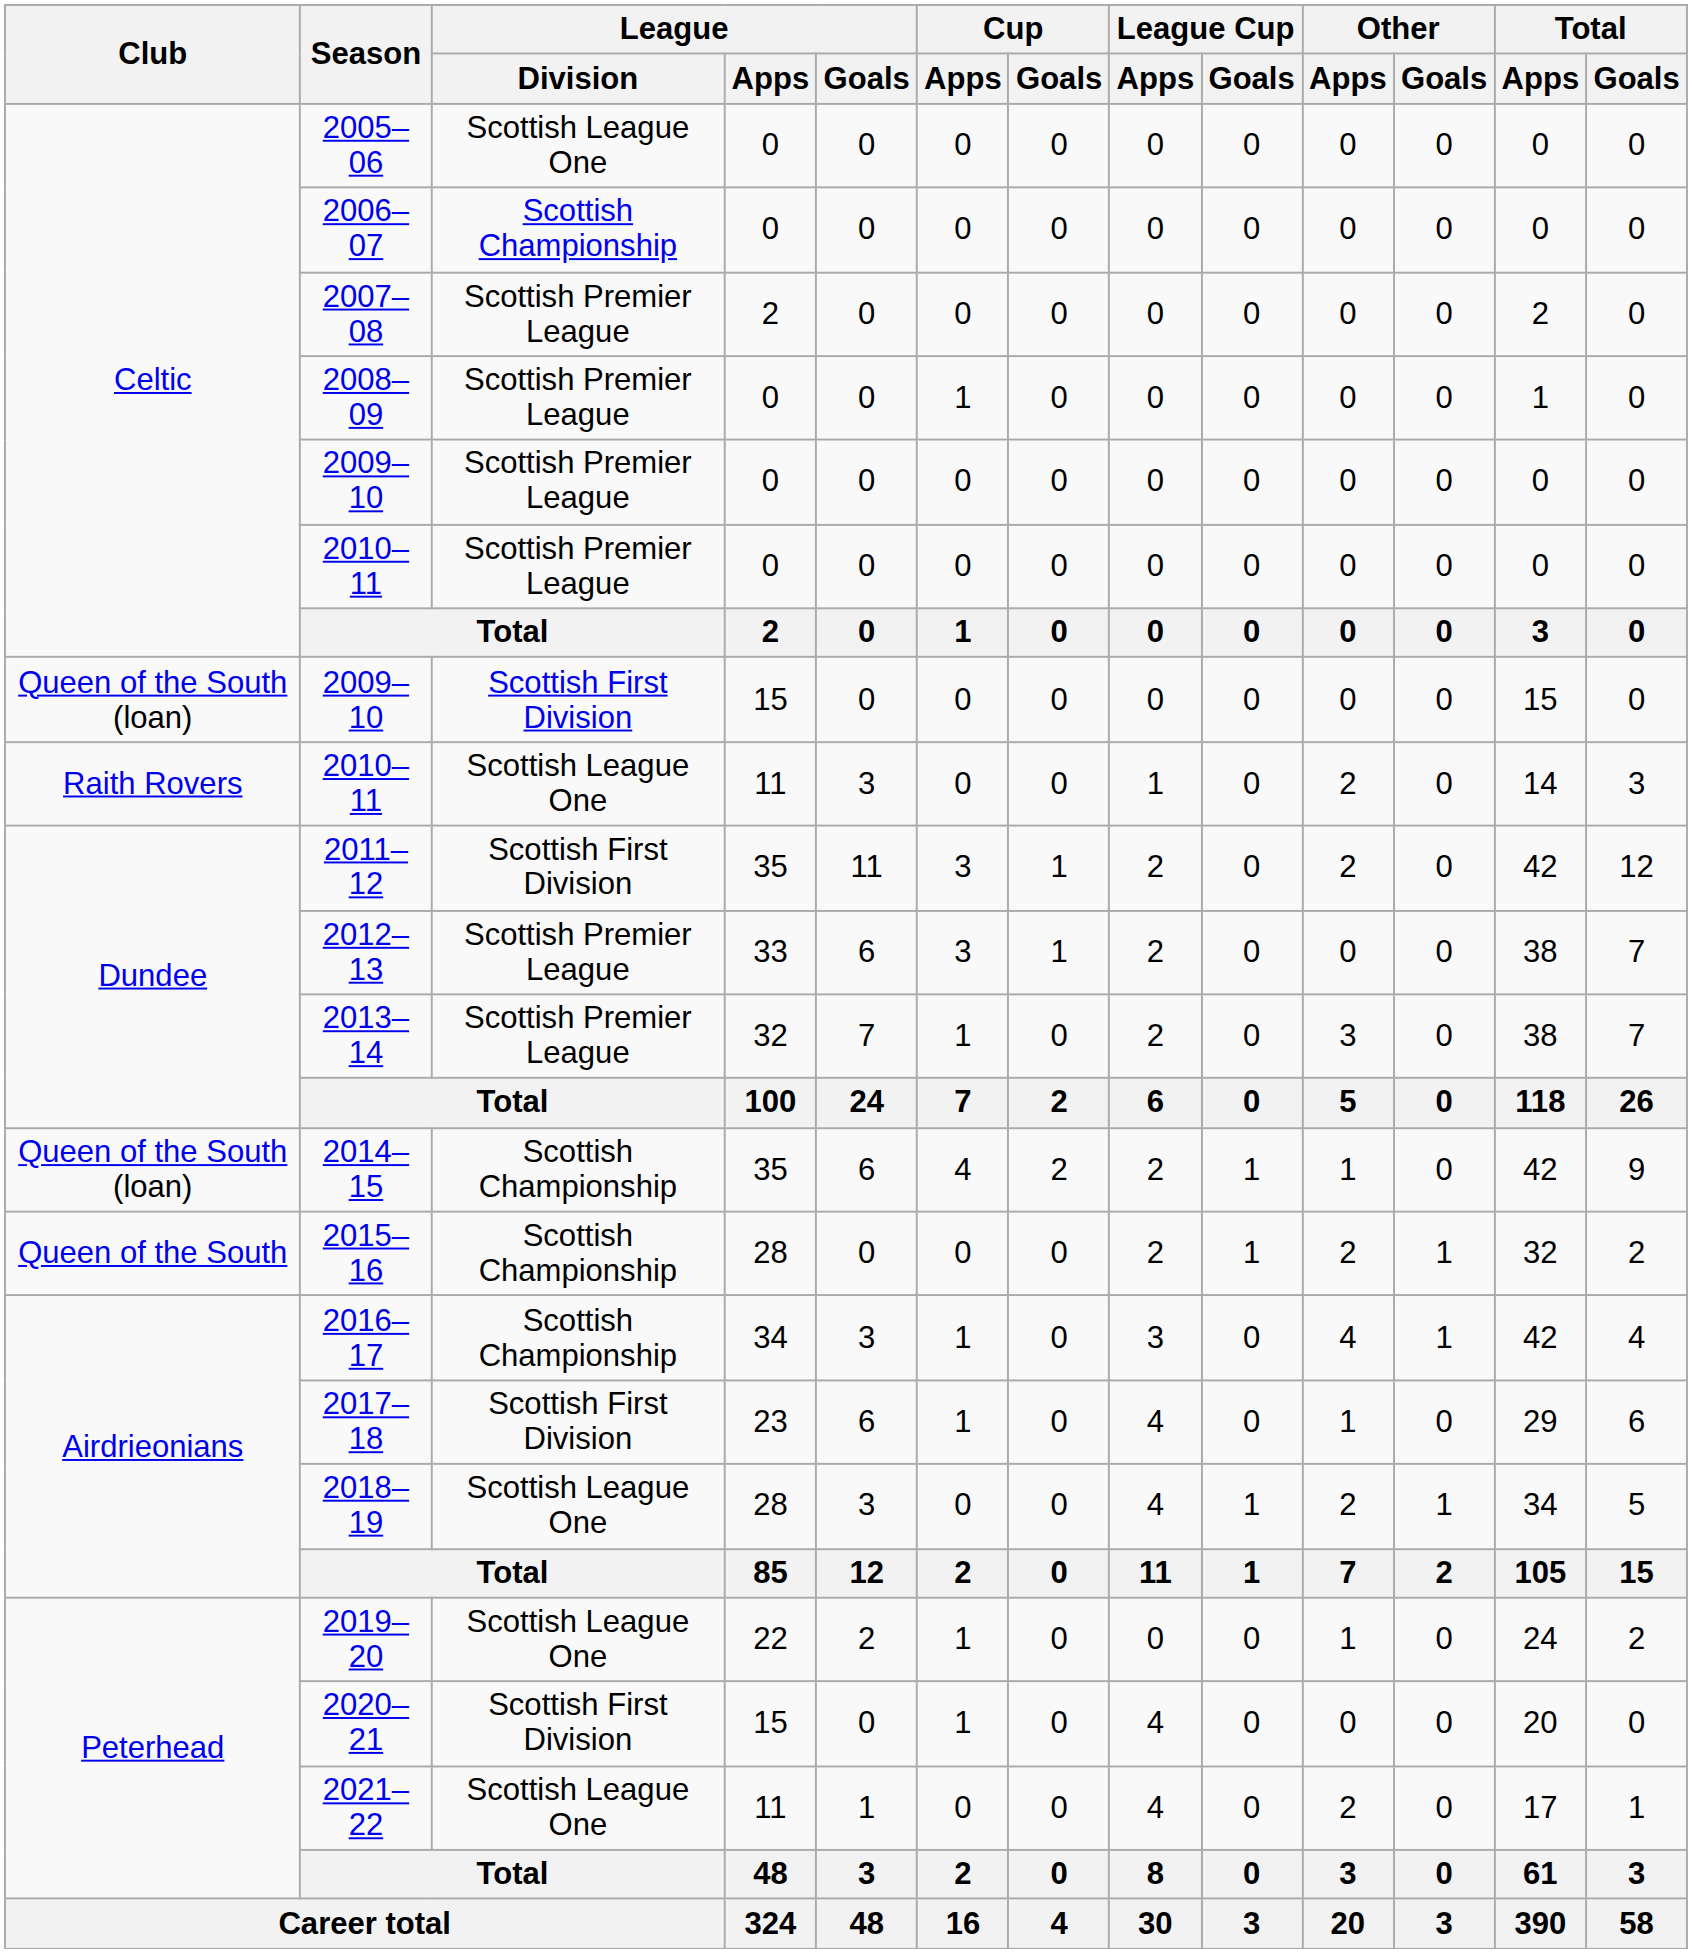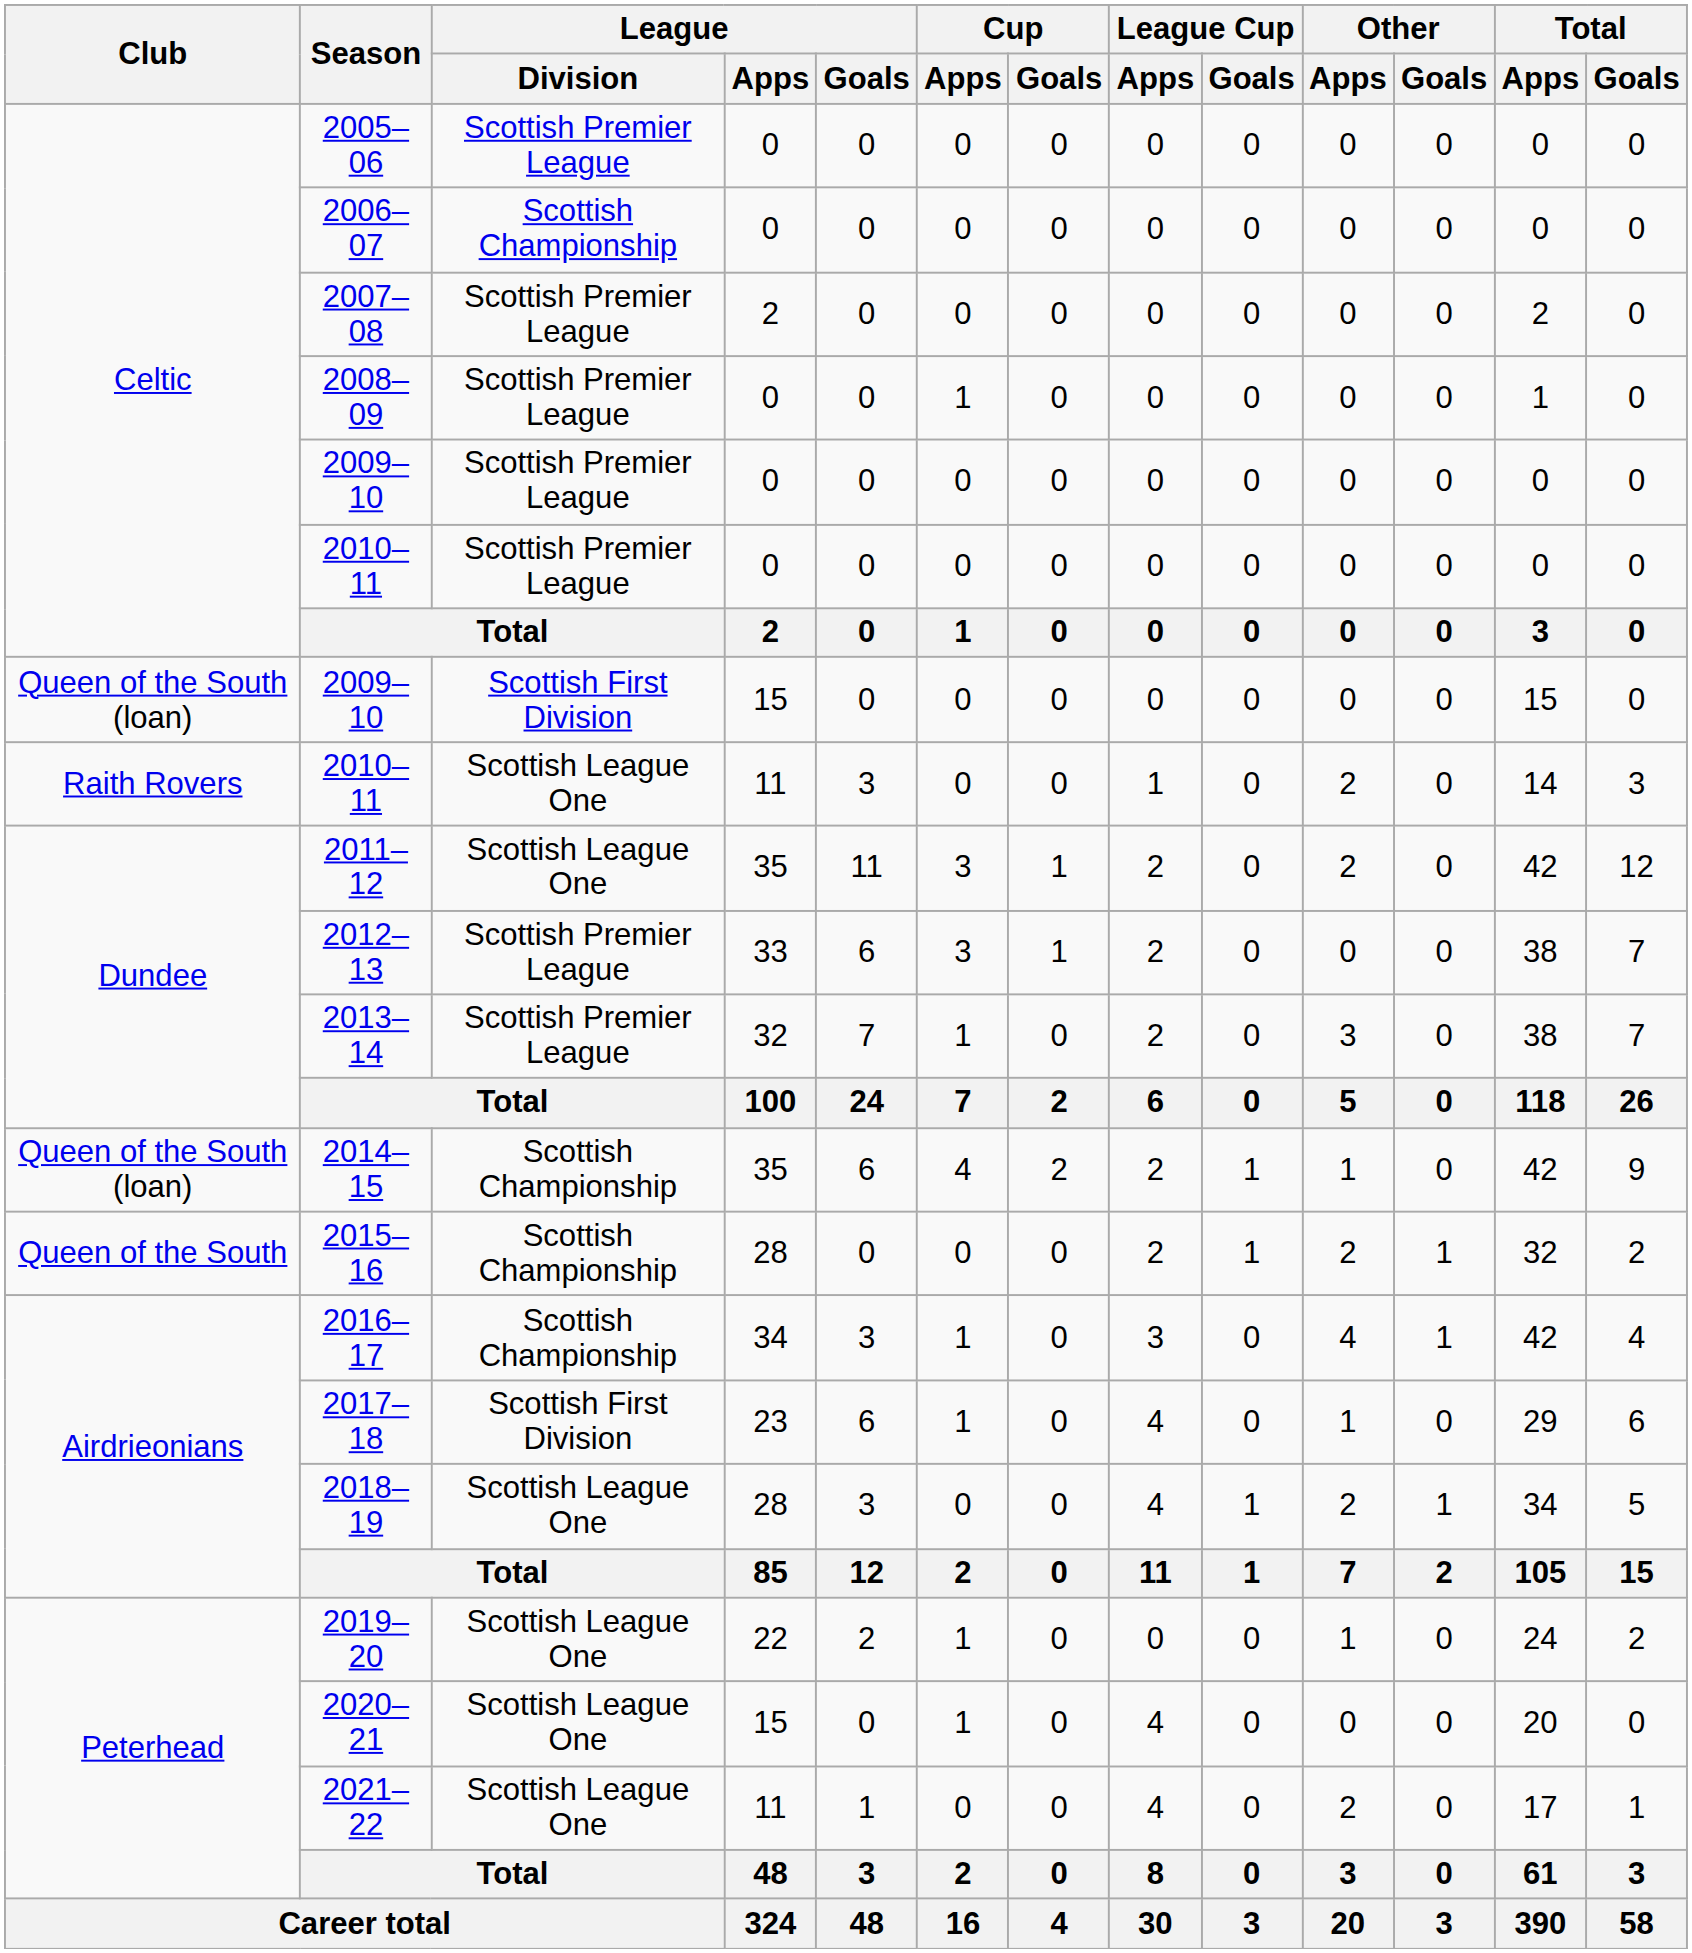 <table class="wikitable" style="text-align: center">
 <tr>
 <th rowspan="2">Club</th>
 <th rowspan="2">Season</th>
 <th colspan="3">League</th>
 <th colspan="2">Cup</th>
 <th colspan="2">League Cup</th>
 <th colspan="2">Other</th>
 <th colspan="2">Total</th>
 </tr>
 <tr>
 <th>Division</th>
 <th>Apps</th>
 <th>Goals</th>
 <th>Apps</th>
 <th>Goals</th>
 <th>Apps</th>
 <th>Goals</th>
 <th>Apps</th>
 <th>Goals</th>
 <th>Apps</th>
 <th>Goals</th>
 </tr>
 <tr>
 <td rowspan="7"><a href='#'>Celtic</a></td>
 <td><a href='#'>2005–06</a></td>
-<td>Scottish League One</td>
+<td><a href='#'>Scottish Premier League</a></td>
 <td>0</td>
 <td>0</td>
 <td>0</td>
 <td>0</td>
 <td>0</td>
 <td>0</td>
 <td>0</td>
 <td>0</td>
 <td>0</td>
 <td>0</td>
 </tr>
 <tr>
 <td><a href='#'>2006–07</a></td>
 <td><a href='#'>Scottish Championship</a></td>
 <td>0</td>
 <td>0</td>
 <td>0</td>
 <td>0</td>
 <td>0</td>
 <td>0</td>
 <td>0</td>
 <td>0</td>
 <td>0</td>
 <td>0</td>
 </tr>
 <tr>
 <td><a href='#'>2007–08</a></td>
 <td>Scottish Premier League</td>
 <td>2</td>
 <td>0</td>
 <td>0</td>
 <td>0</td>
 <td>0</td>
 <td>0</td>
 <td>0</td>
 <td>0</td>
 <td>2</td>
 <td>0</td>
 </tr>
 <tr>
 <td><a href='#'>2008–09</a></td>
 <td>Scottish Premier League</td>
 <td>0</td>
 <td>0</td>
 <td>1</td>
 <td>0</td>
 <td>0</td>
 <td>0</td>
 <td>0</td>
 <td>0</td>
 <td>1</td>
 <td>0</td>
 </tr>
 <tr>
 <td><a href='#'>2009–10</a></td>
 <td>Scottish Premier League</td>
 <td>0</td>
 <td>0</td>
 <td>0</td>
 <td>0</td>
 <td>0</td>
 <td>0</td>
 <td>0</td>
 <td>0</td>
 <td>0</td>
 <td>0</td>
 </tr>
 <tr>
 <td><a href='#'>2010–11</a></td>
 <td>Scottish Premier League</td>
 <td>0</td>
 <td>0</td>
 <td>0</td>
 <td>0</td>
 <td>0</td>
 <td>0</td>
 <td>0</td>
 <td>0</td>
 <td>0</td>
 <td>0</td>
 </tr>
 <tr>
 <th colspan=2>Total</th>
 <th>2</th>
 <th>0</th>
 <th>1</th>
 <th>0</th>
 <th>0</th>
 <th>0</th>
 <th>0</th>
 <th>0</th>
 <th>3</th>
 <th>0</th>
 </tr>
 <tr>
 <td><a href='#'>Queen of the South</a> (loan)</td>
 <td><a href='#'>2009–10</a></td>
 <td><a href='#'>Scottish First Division</a></td>
 <td>15</td>
 <td>0</td>
 <td>0</td>
 <td>0</td>
 <td>0</td>
 <td>0</td>
 <td>0</td>
 <td>0</td>
 <td>15</td>
 <td>0</td>
 </tr>
 <tr>
 <td><a href='#'>Raith Rovers</a></td>
 <td><a href='#'>2010–11</a></td>
 <td>Scottish League One</td>
 <td>11</td>
 <td>3</td>
 <td>0</td>
 <td>0</td>
 <td>1</td>
 <td>0</td>
 <td>2</td>
 <td>0</td>
 <td>14</td>
 <td>3</td>
 </tr>
 <tr>
 <td rowspan="4"><a href='#'>Dundee</a></td>
 <td><a href='#'>2011–12</a></td>
-<td>Scottish First Division</td>
+<td>Scottish League One</td>
 <td>35</td>
 <td>11</td>
 <td>3</td>
 <td>1</td>
 <td>2</td>
 <td>0</td>
 <td>2</td>
 <td>0</td>
 <td>42</td>
 <td>12</td>
 </tr>
 <tr>
 <td><a href='#'>2012–13</a></td>
 <td>Scottish Premier League</td>
 <td>33</td>
 <td>6</td>
 <td>3</td>
 <td>1</td>
 <td>2</td>
 <td>0</td>
 <td>0</td>
 <td>0</td>
 <td>38</td>
 <td>7</td>
 </tr>
 <tr>
 <td><a href='#'>2013–14</a></td>
 <td>Scottish Premier League</td>
 <td>32</td>
 <td>7</td>
 <td>1</td>
 <td>0</td>
 <td>2</td>
 <td>0</td>
 <td>3</td>
 <td>0</td>
 <td>38</td>
 <td>7</td>
 </tr>
 <tr>
 <th colspan=2>Total</th>
 <th>100</th>
 <th>24</th>
 <th>7</th>
 <th>2</th>
 <th>6</th>
 <th>0</th>
 <th>5</th>
 <th>0</th>
 <th>118</th>
 <th>26</th>
 </tr>
 <tr>
 <td><a href='#'>Queen of the South</a> (loan)</td>
 <td><a href='#'>2014–15</a></td>
 <td>Scottish Championship</td>
 <td>35</td>
 <td>6</td>
 <td>4</td>
 <td>2</td>
 <td>2</td>
 <td>1</td>
 <td>1</td>
 <td>0</td>
 <td>42</td>
 <td>9</td>
 </tr>
 <tr>
 <td><a href='#'>Queen of the South</a></td>
 <td><a href='#'>2015–16</a></td>
 <td>Scottish Championship</td>
 <td>28</td>
 <td>0</td>
 <td>0</td>
 <td>0</td>
 <td>2</td>
 <td>1</td>
 <td>2</td>
 <td>1</td>
 <td>32</td>
 <td>2</td>
 </tr>
 <tr>
 <td rowspan=4><a href='#'>Airdrieonians</a></td>
 <td><a href='#'>2016–17</a></td>
 <td>Scottish Championship</td>
 <td>34</td>
 <td>3</td>
 <td>1</td>
 <td>0</td>
 <td>3</td>
 <td>0</td>
 <td>4</td>
 <td>1</td>
 <td>42</td>
 <td>4</td>
 </tr>
 <tr>
 <td><a href='#'>2017–18</a></td>
 <td>Scottish First Division</td>
 <td>23</td>
 <td>6</td>
 <td>1</td>
 <td>0</td>
 <td>4</td>
 <td>0</td>
 <td>1</td>
 <td>0</td>
 <td>29</td>
 <td>6</td>
 </tr>
 <tr>
 <td><a href='#'>2018–19</a></td>
 <td>Scottish League One</td>
 <td>28</td>
 <td>3</td>
 <td>0</td>
 <td>0</td>
 <td>4</td>
 <td>1</td>
 <td>2</td>
 <td>1</td>
 <td>34</td>
 <td>5</td>
 </tr>
 <tr>
 <th colspan=2>Total</th>
 <th>85</th>
 <th>12</th>
 <th>2</th>
 <th>0</th>
 <th>11</th>
 <th>1</th>
 <th>7</th>
 <th>2</th>
 <th>105</th>
 <th>15</th>
 </tr>
 <tr>
 <td rowspan="4"><a href='#'>Peterhead</a></td>
 <td><a href='#'>2019–20</a></td>
 <td>Scottish League One</td>
 <td>22</td>
 <td>2</td>
 <td>1</td>
 <td>0</td>
 <td>0</td>
 <td>0</td>
 <td>1</td>
 <td>0</td>
 <td>24</td>
 <td>2</td>
 </tr>
 <tr>
 <td><a href='#'>2020–21</a></td>
-<td>Scottish First Division</td>
+<td>Scottish League One</td>
 <td>15</td>
 <td>0</td>
 <td>1</td>
 <td>0</td>
 <td>4</td>
 <td>0</td>
 <td>0</td>
 <td>0</td>
 <td>20</td>
 <td>0</td>
 </tr>
 <tr>
 <td><a href='#'>2021–22</a></td>
 <td>Scottish League One</td>
 <td>11</td>
 <td>1</td>
 <td>0</td>
 <td>0</td>
 <td>4</td>
 <td>0</td>
 <td>2</td>
 <td>0</td>
 <td>17</td>
 <td>1</td>
 </tr>
 <tr>
 <th colspan="2">Total</th>
 <th>48</th>
 <th>3</th>
 <th>2</th>
 <th>0</th>
 <th>8</th>
 <th>0</th>
 <th>3</th>
 <th>0</th>
 <th>61</th>
 <th>3</th>
 </tr>
 <tr>
 <th colspan="3">Career total</th>
 <th>324</th>
 <th>48</th>
 <th>16</th>
 <th>4</th>
 <th>30</th>
 <th>3</th>
 <th>20</th>
 <th>3</th>
 <th>390</th>
 <th>58</th>
 </tr>
 </table>
